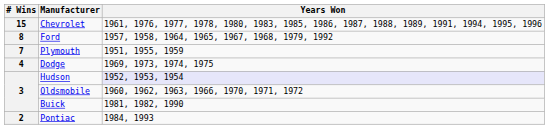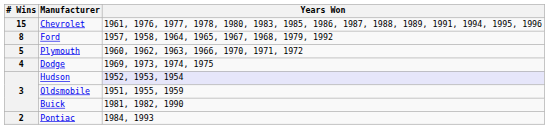 <table class="wikitable" style="font-size: 95%;">
 <tr>
 <th># Wins</th>
 <th>Manufacturer</th>
 <th>Years Won</th>
 </tr>
 <tr>
 <th>15</th>
 <td><a href='#'>Chevrolet</a></td>
 <td>1961, 1976, 1977, 1978, 1980, 1983, 1985, 1986, 1987, 1988, 1989, 1991, 1994, 1995, 1996</td>
 </tr>
 <tr>
 <th>8</th>
 <td><a href='#'>Ford</a></td>
 <td>1957, 1958, 1964, 1965, 1967, 1968, 1979, 1992</td>
 </tr>
 <tr>
-<th>7</th>
+<th>5</th>
 <td><a href='#'>Plymouth</a></td>
-<td>1951, 1955, 1959</td>
+<td>1960, 1962, 1963, 1966, 1970, 1971, 1972</td>
 </tr>
 <tr>
 <th>4</th>
 <td><a href='#'>Dodge</a></td>
 <td>1969, 1973, 1974, 1975</td>
 </tr>
 <tr>
 <th rowspan="3">3</th>
 <td><a href='#'>Hudson</a></td>
 <td style="background: lavender;">1952, 1953, 1954</td>
 </tr>
 <tr>
 <td><a href='#'>Oldsmobile</a></td>
-<td>1960, 1962, 1963, 1966, 1970, 1971, 1972</td>
+<td>1951, 1955, 1959</td>
 </tr>
 <tr>
 <td><a href='#'>Buick</a></td>
 <td>1981, 1982, 1990</td>
 </tr>
 <tr>
 <th>2</th>
 <td><a href='#'>Pontiac</a></td>
 <td>1984, 1993</td>
 </tr>
 </table>
